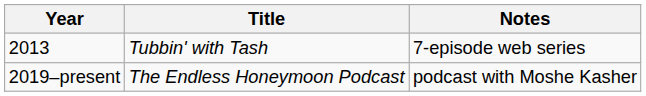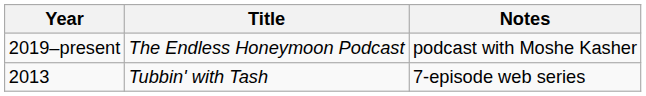 <table class="wikitable">
 <tr>
 <th>Year</th>
 <th>Title</th>
 <th>Notes</th>
 </tr>
 <tr>
+<td>2019–present</td>
+<td><em>The Endless Honeymoon Podcast</em></td>
+<td>podcast with Moshe Kasher</td>
+</tr>
+<tr>
 <td>2013</td>
 <td><em>Tubbin' with Tash</em></td>
 <td>7-episode web series</td>
 </tr>
-<tr>
-<td>2019–present</td>
-<td><em>The Endless Honeymoon Podcast</em></td>
-<td>podcast with Moshe Kasher</td>
-</tr>
 </table>
